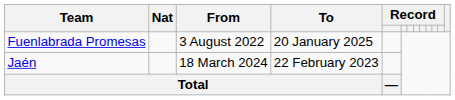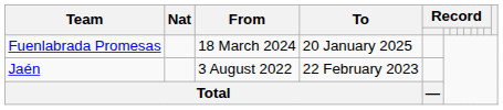 <table class="wikitable" style="text-align: center">
 <tr>
 <th rowspan="2">Team</th>
 <th rowspan="2">Nat</th>
 <th rowspan="2">From</th>
 <th rowspan="2">To</th>
 <th colspan="8">Record</th>
 <th rowspan=2></th>
 </tr>
 <tr>
 <th></th>
 <th></th>
 <th></th>
 <th></th>
 <th></th>
 <th></th>
 <th></th>
 <th></th>
 </tr>
 <tr>
 <td align="left"><a href='#'>Fuenlabrada Promesas</a></td>
 <td></td>
-<td align=left>3 August 2022</td>
+<td align=left>18 March 2024</td>
 <td align=left>20 January 2025<br></td>
 <td></td>
 </tr>
 <tr>
 <td align=left><a href='#'>Jaén</a></td>
 <td></td>
-<td align=left>18 March 2024</td>
+<td align=left>3 August 2022</td>
 <td align=left>22 February 2023<br></td>
 <td></td>
 </tr>
 <tr>
 <th colspan=4>Total<br></th>
 <th>—</th>
 </tr>
 </table>
